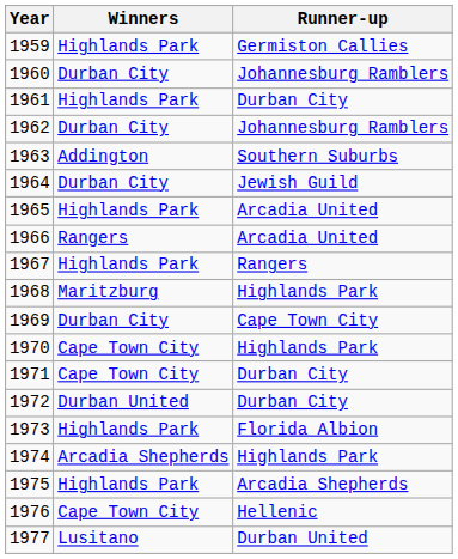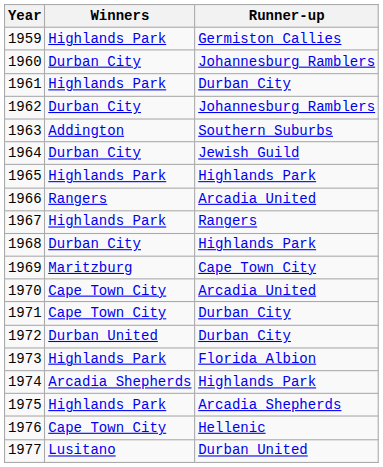 <table class="wikitable">
 <tr>
 <th>Year</th>
 <th>Winners</th>
 <th>Runner-up</th>
 </tr>
 <tr>
 <td>1959</td>
 <td><a href='#'>Highlands Park</a></td>
 <td><a href='#'>Germiston Callies</a></td>
 </tr>
 <tr>
 <td>1960</td>
 <td><a href='#'>Durban City</a></td>
 <td><a href='#'>Johannesburg Ramblers</a></td>
 </tr>
 <tr>
 <td>1961</td>
 <td><a href='#'>Highlands Park</a></td>
 <td><a href='#'>Durban City</a></td>
 </tr>
 <tr>
 <td>1962</td>
 <td><a href='#'>Durban City</a></td>
 <td><a href='#'>Johannesburg Ramblers</a></td>
 </tr>
 <tr>
 <td>1963</td>
 <td><a href='#'>Addington</a></td>
 <td><a href='#'>Southern Suburbs</a></td>
 </tr>
 <tr>
 <td>1964</td>
 <td><a href='#'>Durban City</a></td>
 <td><a href='#'>Jewish Guild</a></td>
 </tr>
 <tr>
 <td>1965</td>
 <td><a href='#'>Highlands Park</a></td>
-<td><a href='#'>Arcadia United</a></td>
+<td><a href='#'>Highlands Park</a></td>
 </tr>
 <tr>
 <td>1966</td>
 <td><a href='#'>Rangers</a></td>
 <td><a href='#'>Arcadia United</a></td>
 </tr>
 <tr>
 <td>1967</td>
 <td><a href='#'>Highlands Park</a></td>
 <td><a href='#'>Rangers</a></td>
 </tr>
 <tr>
 <td>1968</td>
-<td><a href='#'>Maritzburg</a></td>
+<td><a href='#'>Durban City</a></td>
 <td><a href='#'>Highlands Park</a></td>
 </tr>
 <tr>
 <td>1969</td>
-<td><a href='#'>Durban City</a></td>
+<td><a href='#'>Maritzburg</a></td>
 <td><a href='#'>Cape Town City</a></td>
 </tr>
 <tr>
 <td>1970</td>
 <td><a href='#'>Cape Town City</a></td>
-<td><a href='#'>Highlands Park</a></td>
+<td><a href='#'>Arcadia United</a></td>
 </tr>
 <tr>
 <td>1971</td>
 <td><a href='#'>Cape Town City</a></td>
 <td><a href='#'>Durban City</a></td>
 </tr>
 <tr>
 <td>1972</td>
 <td><a href='#'>Durban United</a></td>
 <td><a href='#'>Durban City</a></td>
 </tr>
 <tr>
 <td>1973</td>
 <td><a href='#'>Highlands Park</a></td>
 <td><a href='#'>Florida Albion</a></td>
 </tr>
 <tr>
 <td>1974</td>
 <td><a href='#'>Arcadia Shepherds</a></td>
 <td><a href='#'>Highlands Park</a></td>
 </tr>
 <tr>
 <td>1975</td>
 <td><a href='#'>Highlands Park</a></td>
 <td><a href='#'>Arcadia Shepherds</a></td>
 </tr>
 <tr>
 <td>1976</td>
 <td><a href='#'>Cape Town City</a></td>
 <td><a href='#'>Hellenic</a></td>
 </tr>
 <tr>
 <td 1977>1977</td>
 <td><a href='#'>Lusitano</a></td>
 <td><a href='#'>Durban United</a></td>
 </tr>
 </table>
